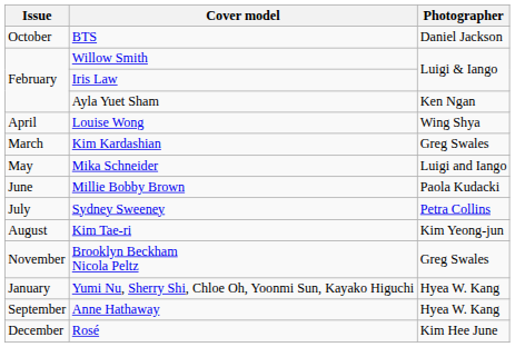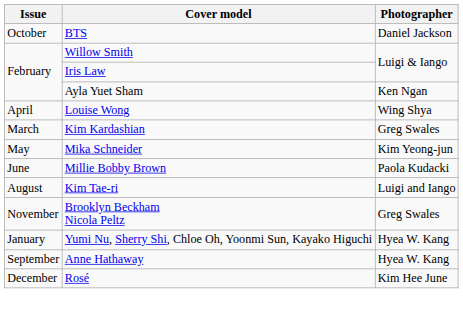 <table class="sortable wikitable">
 <tr>
 <th>Issue</th>
 <th>Cover model</th>
 <th>Photographer</th>
 </tr>
 <tr>
 <td>October</td>
 <td><a href='#'>BTS</a></td>
 <td>Daniel Jackson</td>
 </tr>
 <tr>
 <td rowspan="3">February</td>
 <td><a href='#'>Willow Smith</a></td>
 <td rowspan="2">Luigi & Iango</td>
 </tr>
 <tr>
 <td><a href='#'>Iris Law</a></td>
 </tr>
 <tr>
 <td>Ayla Yuet Sham</td>
 <td>Ken Ngan</td>
 </tr>
 <tr>
 <td>April</td>
 <td><a href='#'>Louise Wong</a></td>
 <td>Wing Shya</td>
 </tr>
 <tr>
 <td>March</td>
 <td><a href='#'>Kim Kardashian</a></td>
 <td>Greg Swales</td>
 </tr>
 <tr>
 <td>May</td>
 <td><a href='#'>Mika Schneider</a></td>
-<td>Luigi and Iango</td>
+<td>Kim Yeong-jun</td>
 </tr>
 <tr>
 <td>June</td>
 <td><a href='#'>Millie Bobby Brown</a></td>
 <td>Paola Kudacki</td>
 </tr>
 <tr>
-<td>July</td>
-<td><a href='#'>Sydney Sweeney</a></td>
-<td><a href='#'>Petra Collins</a></td>
-</tr>
-<tr>
 <td>August</td>
 <td><a href='#'>Kim Tae-ri</a></td>
-<td>Kim Yeong-jun</td>
+<td>Luigi and Iango</td>
 </tr>
 <tr>
 <td>November</td>
 <td><a href='#'>Brooklyn Beckham</a> <br> <a href='#'>Nicola Peltz</a></td>
 <td>Greg Swales</td>
 </tr>
 <tr>
 <td>January</td>
 <td><a href='#'>Yumi Nu</a>, <a href='#'>Sherry Shi</a>, Chloe Oh, Yoonmi Sun, Kayako Higuchi</td>
 <td>Hyea W. Kang</td>
 </tr>
 <tr>
 <td>September</td>
 <td><a href='#'>Anne Hathaway</a></td>
 <td>Hyea W. Kang</td>
 </tr>
 <tr>
 <td>December</td>
 <td><a href='#'>Rosé</a></td>
 <td>Kim Hee June</td>
 </tr>
 </table>
